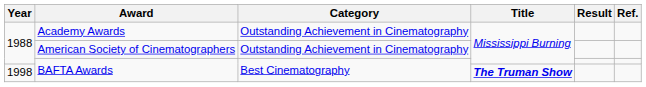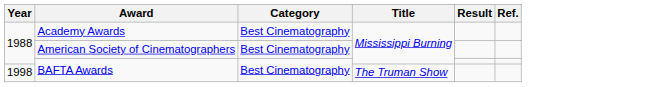 <table class="wikitable">
 <tr>
 <th>Year</th>
 <th>Award</th>
 <th>Category</th>
 <th>Title</th>
 <th>Result</th>
 <th>Ref.</th>
 </tr>
 <tr>
 <td rowspan=3>1988</td>
 <td><a href='#'>Academy Awards</a></td>
-<td><a href='#'>Outstanding Achievement in Cinematography</a></td>
+<td><a href='#'>Best Cinematography</a></td>
 <td rowspan=3><em><a href='#'>Mississippi Burning</a></em></td>
 <td></td>
 <td></td>
 </tr>
 <tr>
 <td><a href='#'>American Society of Cinematographers</a></td>
-<td><a href='#'>Outstanding Achievement in Cinematography</a></td>
+<td><a href='#'>Best Cinematography</a></td>
 <td></td>
 <td></td>
 </tr>
 <tr>
 <td rowspan=2><a href='#'>BAFTA Awards</a></td>
 <td rowspan=2><a href='#'>Best Cinematography</a></td>
 <td></td>
 <td></td>
 </tr>
 <tr>
 <td>1998</td>
-<td><strong><em><a href='#'>The Truman Show</a></em></strong></td>
+<td><em><a href='#'>The Truman Show</a></em></td>
 <td></td>
 <td></td>
 </tr>
 </table>
